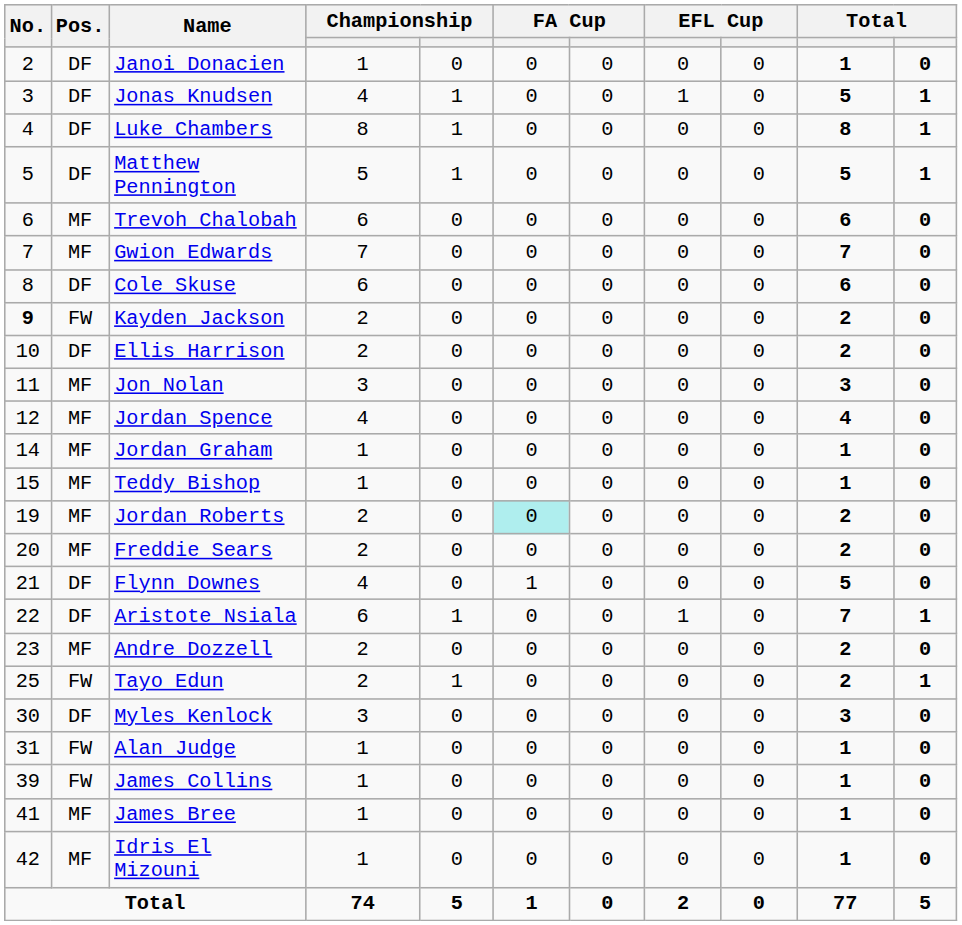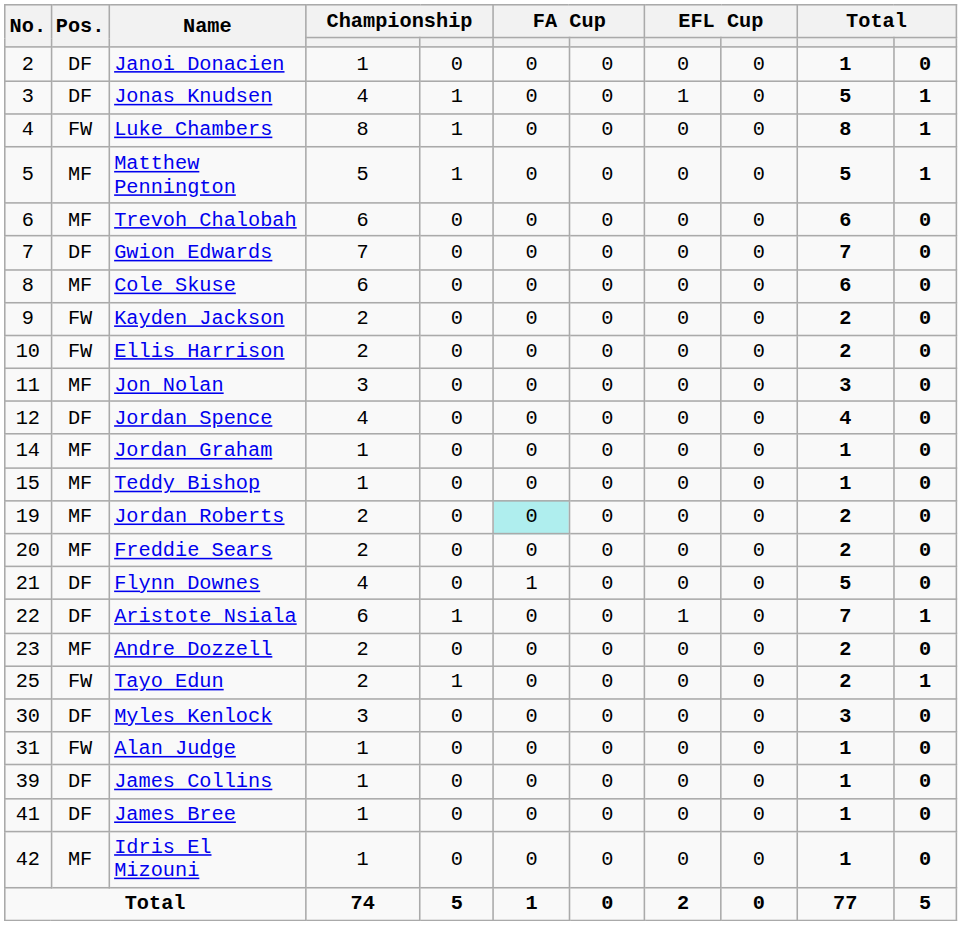 <table class="wikitable sortable" style="text-align: center;">
 <tr>
 <th rowspan="2">No.</th>
 <th rowspan="2">Pos.</th>
 <th rowspan="2">Name</th>
 <th colspan="2" width=125>Championship</th>
 <th colspan="2" width=125>FA Cup</th>
 <th colspan="2" width=125>EFL Cup</th>
 <th colspan="2" width=125>Total</th>
 </tr>
 <tr>
 <th></th>
 <th></th>
 <th></th>
 <th></th>
 <th></th>
 <th></th>
 <th></th>
 <th></th>
 </tr>
 <tr>
 <td>2</td>
 <td>DF</td>
 <td align="left"> <a href='#'>Janoi Donacien</a></td>
 <td>1</td>
 <td>0</td>
 <td>0</td>
 <td>0</td>
 <td>0</td>
 <td>0</td>
 <td><strong>1</strong></td>
 <td><strong>0</strong></td>
 </tr>
 <tr>
 <td>3</td>
 <td>DF</td>
 <td align="left"> <a href='#'>Jonas Knudsen</a></td>
 <td>4</td>
 <td>1</td>
 <td>0</td>
 <td>0</td>
 <td>1</td>
 <td>0</td>
 <td><strong>5</strong></td>
 <td><strong>1</strong></td>
 </tr>
 <tr>
 <td>4</td>
-<td>DF</td>
+<td>FW</td>
 <td align="left"> <a href='#'>Luke Chambers</a></td>
 <td>8</td>
 <td>1</td>
 <td>0</td>
 <td>0</td>
 <td>0</td>
 <td>0</td>
 <td><strong>8</strong></td>
 <td><strong>1</strong></td>
 </tr>
 <tr>
 <td>5</td>
-<td>DF</td>
+<td>MF</td>
 <td align="left"> <a href='#'>Matthew Pennington</a></td>
 <td>5</td>
 <td>1</td>
 <td>0</td>
 <td>0</td>
 <td>0</td>
 <td>0</td>
 <td><strong>5</strong></td>
 <td><strong>1</strong></td>
 </tr>
 <tr>
 <td>6</td>
 <td>MF</td>
 <td align="left"> <a href='#'>Trevoh Chalobah</a></td>
 <td>6</td>
 <td>0</td>
 <td>0</td>
 <td>0</td>
 <td>0</td>
 <td>0</td>
 <td><strong>6</strong></td>
 <td><strong>0</strong></td>
 </tr>
 <tr>
 <td>7</td>
-<td>MF</td>
+<td>DF</td>
 <td align="left"> <a href='#'>Gwion Edwards</a></td>
 <td>7</td>
 <td>0</td>
 <td>0</td>
 <td>0</td>
 <td>0</td>
 <td>0</td>
 <td><strong>7</strong></td>
 <td><strong>0</strong></td>
 </tr>
 <tr>
 <td>8</td>
-<td>DF</td>
+<td>MF</td>
 <td align="left"> <a href='#'>Cole Skuse</a></td>
 <td>6</td>
 <td>0</td>
 <td>0</td>
 <td>0</td>
 <td>0</td>
 <td>0</td>
 <td><strong>6</strong></td>
 <td><strong>0</strong></td>
 </tr>
 <tr>
-<td><strong>9</strong></td>
+<td>9</td>
 <td>FW</td>
 <td align="left"> <a href='#'>Kayden Jackson</a></td>
 <td>2</td>
 <td>0</td>
 <td>0</td>
 <td>0</td>
 <td>0</td>
 <td>0</td>
 <td><strong>2</strong></td>
 <td><strong>0</strong></td>
 </tr>
 <tr>
 <td>10</td>
-<td>DF</td>
+<td>FW</td>
 <td align="left"> <a href='#'>Ellis Harrison</a></td>
 <td>2</td>
 <td>0</td>
 <td>0</td>
 <td>0</td>
 <td>0</td>
 <td>0</td>
 <td><strong>2</strong></td>
 <td><strong>0</strong></td>
 </tr>
 <tr>
 <td>11</td>
 <td>MF</td>
 <td align="left"> <a href='#'>Jon Nolan</a></td>
 <td>3</td>
 <td>0</td>
 <td>0</td>
 <td>0</td>
 <td>0</td>
 <td>0</td>
 <td><strong>3</strong></td>
 <td><strong>0</strong></td>
 </tr>
 <tr>
 <td>12</td>
-<td>MF</td>
+<td>DF</td>
 <td align="left"> <a href='#'>Jordan Spence</a></td>
 <td>4</td>
 <td>0</td>
 <td>0</td>
 <td>0</td>
 <td>0</td>
 <td>0</td>
 <td><strong>4</strong></td>
 <td><strong>0</strong></td>
 </tr>
 <tr>
 <td>14</td>
 <td>MF</td>
 <td align="left"> <a href='#'>Jordan Graham</a></td>
 <td>1</td>
 <td>0</td>
 <td>0</td>
 <td>0</td>
 <td>0</td>
 <td>0</td>
 <td><strong>1</strong></td>
 <td><strong>0</strong></td>
 </tr>
 <tr>
 <td>15</td>
 <td>MF</td>
 <td align="left"> <a href='#'>Teddy Bishop</a></td>
 <td>1</td>
 <td>0</td>
 <td>0</td>
 <td>0</td>
 <td>0</td>
 <td>0</td>
 <td><strong>1</strong></td>
 <td><strong>0</strong></td>
 </tr>
 <tr>
 <td>19</td>
 <td>MF</td>
 <td align="left"> <a href='#'>Jordan Roberts</a></td>
 <td>2</td>
 <td>0</td>
 <td style="background: paleturquoise;">0</td>
 <td>0</td>
 <td>0</td>
 <td>0</td>
 <td><strong>2</strong></td>
 <td><strong>0</strong></td>
 </tr>
 <tr>
 <td>20</td>
 <td>MF</td>
 <td align="left"> <a href='#'>Freddie Sears</a></td>
 <td>2</td>
 <td>0</td>
 <td>0</td>
 <td>0</td>
 <td>0</td>
 <td>0</td>
 <td><strong>2</strong></td>
 <td><strong>0</strong></td>
 </tr>
 <tr>
 <td>21</td>
 <td>DF</td>
 <td align="left"> <a href='#'>Flynn Downes</a></td>
 <td>4</td>
 <td>0</td>
 <td>1</td>
 <td>0</td>
 <td>0</td>
 <td>0</td>
 <td><strong>5</strong></td>
 <td><strong>0</strong></td>
 </tr>
 <tr>
 <td>22</td>
 <td>DF</td>
 <td align="left"> <a href='#'>Aristote Nsiala</a></td>
 <td>6</td>
 <td>1</td>
 <td>0</td>
 <td>0</td>
 <td>1</td>
 <td>0</td>
 <td><strong>7</strong></td>
 <td><strong>1</strong></td>
 </tr>
 <tr>
 <td>23</td>
 <td>MF</td>
 <td align="left"> <a href='#'>Andre Dozzell</a></td>
 <td>2</td>
 <td>0</td>
 <td>0</td>
 <td>0</td>
 <td>0</td>
 <td>0</td>
 <td><strong>2</strong></td>
 <td><strong>0</strong></td>
 </tr>
 <tr>
 <td>25</td>
 <td>FW</td>
 <td align="left"> <a href='#'>Tayo Edun</a></td>
 <td>2</td>
 <td>1</td>
 <td>0</td>
 <td>0</td>
 <td>0</td>
 <td>0</td>
 <td><strong>2</strong></td>
 <td><strong>1</strong></td>
 </tr>
 <tr>
 <td>30</td>
 <td>DF</td>
 <td align="left"> <a href='#'>Myles Kenlock</a></td>
 <td>3</td>
 <td>0</td>
 <td>0</td>
 <td>0</td>
 <td>0</td>
 <td>0</td>
 <td><strong>3</strong></td>
 <td><strong>0</strong></td>
 </tr>
 <tr>
 <td>31</td>
 <td>FW</td>
 <td align="left"> <a href='#'>Alan Judge</a></td>
 <td>1</td>
 <td>0</td>
 <td>0</td>
 <td>0</td>
 <td>0</td>
 <td>0</td>
 <td><strong>1</strong></td>
 <td><strong>0</strong></td>
 </tr>
 <tr>
 <td>39</td>
-<td>FW</td>
+<td>DF</td>
 <td align="left"> <a href='#'>James Collins</a></td>
 <td>1</td>
 <td>0</td>
 <td>0</td>
 <td>0</td>
 <td>0</td>
 <td>0</td>
 <td><strong>1</strong></td>
 <td><strong>0</strong></td>
 </tr>
 <tr>
 <td>41</td>
-<td>MF</td>
+<td>DF</td>
 <td align="left"> <a href='#'>James Bree</a></td>
 <td>1</td>
 <td>0</td>
 <td>0</td>
 <td>0</td>
 <td>0</td>
 <td>0</td>
 <td><strong>1</strong></td>
 <td><strong>0</strong></td>
 </tr>
 <tr>
 <td>42</td>
 <td>MF</td>
 <td align="left"> <a href='#'>Idris El Mizouni</a></td>
 <td>1</td>
 <td>0</td>
 <td>0</td>
 <td>0</td>
 <td>0</td>
 <td>0</td>
 <td><strong>1</strong></td>
 <td><strong>0</strong></td>
 </tr>
 <tr>
 <td colspan=3><strong>Total</strong></td>
 <td><strong>74</strong></td>
 <td><strong>5</strong></td>
 <td><strong>1</strong></td>
 <td><strong>0</strong></td>
 <td><strong>2</strong></td>
 <td><strong>0</strong></td>
 <td><strong>77</strong></td>
 <td><strong>5</strong></td>
 </tr>
 </table>
